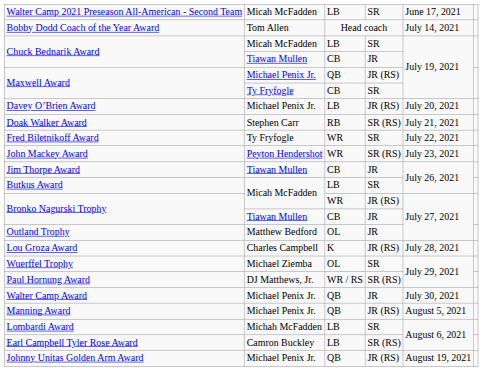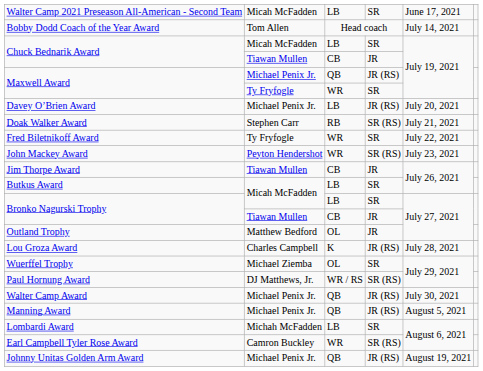 <table class="wikitable sortable">
 <tr>
 <td><a href='#'>Walter Camp 2021 Preseason All-American - Second Team</a></td>
 <td>Micah McFadden</td>
 <td>LB</td>
 <td>SR</td>
 <td>June 17, 2021</td>
 <td></td>
 </tr>
 <tr>
 <td><a href='#'>Bobby Dodd Coach of the Year Award</a></td>
 <td>Tom Allen</td>
 <td colspan="2" align="center">Head coach</td>
 <td>July 14, 2021</td>
 <td></td>
 </tr>
 <tr>
 <td rowspan="2"><a href='#'>Chuck Bednarik Award</a></td>
 <td>Micah McFadden</td>
 <td>LB</td>
 <td>SR</td>
 <td rowspan="4">July 19, 2021</td>
 <td rowspan="2"></td>
 </tr>
 <tr>
 <td><a href='#'>Tiawan Mullen</a></td>
 <td>CB</td>
 <td>JR</td>
 </tr>
 <tr>
 <td rowspan="2"><a href='#'>Maxwell Award</a></td>
 <td><a href='#'>Michael Penix Jr.</a></td>
 <td>QB</td>
 <td>JR (RS)</td>
 <td rowspan="2"></td>
 </tr>
 <tr>
 <td><a href='#'>Ty Fryfogle</a></td>
-<td>CB</td>
+<td>WR</td>
 <td>SR</td>
 </tr>
 <tr>
 <td><a href='#'>Davey O’Brien Award</a></td>
 <td>Michael Penix Jr.</td>
 <td>LB</td>
 <td>JR (RS)</td>
 <td>July 20, 2021</td>
 <td></td>
 </tr>
 <tr>
 <td><a href='#'>Doak Walker Award</a></td>
 <td>Stephen Carr</td>
 <td>RB</td>
 <td>SR (RS)</td>
 <td>July 21, 2021</td>
 <td></td>
 </tr>
 <tr>
 <td><a href='#'>Fred Biletnikoff Award</a></td>
 <td>Ty Fryfogle</td>
 <td>WR</td>
 <td>SR</td>
 <td>July 22, 2021</td>
 <td></td>
 </tr>
 <tr>
 <td><a href='#'>John Mackey Award</a></td>
 <td><a href='#'>Peyton Hendershot</a></td>
 <td>WR</td>
 <td>SR (RS)</td>
 <td>July 23, 2021</td>
 <td></td>
 </tr>
 <tr>
 <td><a href='#'>Jim Thorpe Award</a></td>
 <td><a href='#'>Tiawan Mullen</a></td>
 <td>CB</td>
 <td>JR</td>
 <td rowspan="2">July 26, 2021</td>
 <td></td>
 </tr>
 <tr>
 <td><a href='#'>Butkus Award</a></td>
 <td rowspan="2">Micah McFadden</td>
 <td>LB</td>
 <td>SR</td>
 <td></td>
 </tr>
 <tr>
 <td rowspan="2"><a href='#'>Bronko Nagurski Trophy</a></td>
-<td>WR</td>
-<td>JR (RS)</td>
+<td>LB</td>
+<td>SR</td>
 <td rowspan="3">July 27, 2021</td>
 <td rowspan="2"></td>
 </tr>
 <tr>
 <td><a href='#'>Tiawan Mullen</a></td>
 <td>CB</td>
 <td>JR</td>
 </tr>
 <tr>
 <td><a href='#'>Outland Trophy</a></td>
 <td>Matthew Bedford</td>
 <td>OL</td>
 <td>JR</td>
 <td></td>
 </tr>
 <tr>
 <td><a href='#'>Lou Groza Award</a></td>
 <td>Charles Campbell</td>
 <td>K</td>
 <td>JR (RS)</td>
 <td>July 28, 2021</td>
 <td></td>
 </tr>
 <tr>
 <td><a href='#'>Wuerffel Trophy</a></td>
 <td>Michael Ziemba</td>
 <td>OL</td>
 <td>SR</td>
 <td rowspan="2">July 29, 2021</td>
 <td></td>
 </tr>
 <tr>
 <td><a href='#'>Paul Hornung Award</a></td>
 <td>DJ Matthews, Jr.</td>
 <td>WR / RS</td>
 <td>SR (RS)</td>
 <td></td>
 </tr>
 <tr>
 <td><a href='#'>Walter Camp Award</a></td>
 <td>Michael Penix Jr.</td>
 <td>QB</td>
-<td>JR</td>
+<td>JR (RS)</td>
 <td>July 30, 2021</td>
 <td></td>
 </tr>
 <tr>
 <td><a href='#'>Manning Award</a></td>
 <td>Michael Penix Jr.</td>
 <td>QB</td>
 <td>JR (RS)</td>
 <td>August 5, 2021</td>
 <td></td>
 </tr>
 <tr>
 <td><a href='#'>Lombardi Award</a></td>
 <td>Michah McFadden</td>
 <td>LB</td>
 <td>SR</td>
 <td rowspan="2">August 6, 2021</td>
 <td></td>
 </tr>
 <tr>
 <td><a href='#'>Earl Campbell Tyler Rose Award</a></td>
 <td>Camron Buckley</td>
-<td>LB</td>
+<td>WR</td>
 <td>SR (RS)</td>
 <td></td>
 </tr>
 <tr>
 <td><a href='#'>Johnny Unitas Golden Arm Award</a></td>
 <td>Michael Penix Jr.</td>
 <td>QB</td>
 <td>JR (RS)</td>
 <td>August 19, 2021</td>
 <td></td>
 </tr>
 </table>
